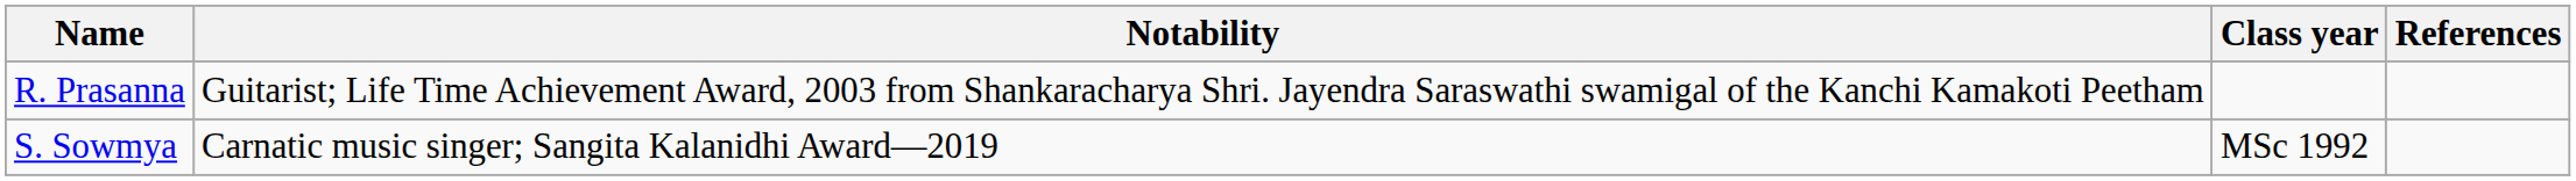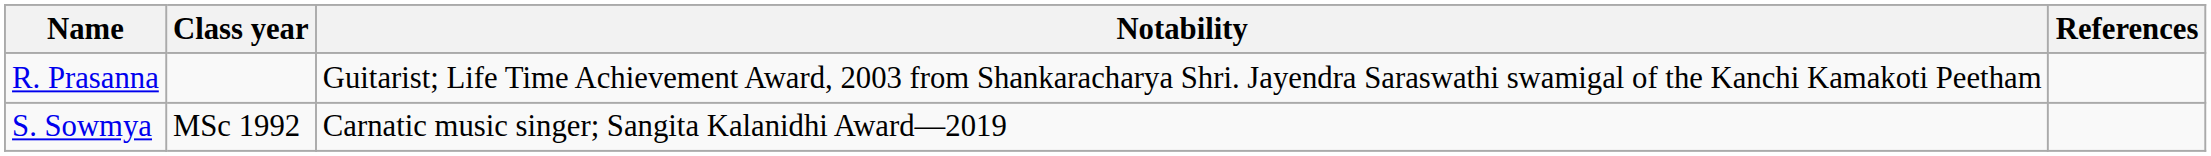 <table class="wikitable">
 <tr>
 <th>Name</th>
+<th>Class year</th>
 <th>Notability</th>
-<th>Class year</th>
 <th>References</th>
 </tr>
 <tr>
 <td><a href='#'>R. Prasanna</a></td>
+<td></td>
 <td>Guitarist; Life Time Achievement Award, 2003 from Shankaracharya Shri. Jayendra Saraswathi swamigal of the Kanchi Kamakoti Peetham</td>
-<td></td>
 <td></td>
 </tr>
 <tr>
 <td><a href='#'>S. Sowmya</a></td>
+<td>MSc 1992</td>
 <td>Carnatic music singer; Sangita Kalanidhi Award—2019</td>
-<td>MSc 1992</td>
 <td></td>
 </tr>
 </table>
